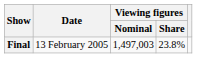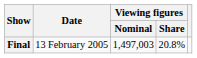 <table class="wikitable plainrowheaders sortable" style="text-align:center">
 <tr>
 <th rowspan="2">Show</th>
 <th rowspan="2">Date</th>
 <th colspan="2">Viewing figures</th>
 <th rowspan="2"></th>
 </tr>
 <tr>
 <th scope="col">Nominal</th>
 <th>Share</th>
 </tr>
 <tr>
 <th scope="row">Final</th>
 <td>13 February 2005</td>
 <td>1,497,003</td>
-<td>23.8%</td>
+<td>20.8%</td>
 <td></td>
 </tr>
 </table>
